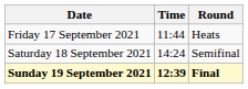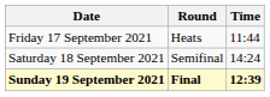 <table class="wikitable">
 <tr>
 <th>Date</th>
+<th>Round</th>
 <th>Time</th>
-<th>Round</th>
 </tr>
 <tr>
 <td>Friday 17 September 2021</td>
+<td>Heats</td>
 <td>11:44</td>
-<td>Heats</td>
 </tr>
 <tr>
 <td>Saturday 18 September 2021</td>
+<td>Semifinal</td>
 <td>14:24</td>
-<td>Semifinal</td>
 </tr>
 <tr>
 <td style=background:lemonchiffon><strong>Sunday 19 September 2021</strong></td>
+<td style=background:lemonchiffon><strong>Final</strong></td>
 <td style=background:lemonchiffon><strong>12:39</strong></td>
-<td style=background:lemonchiffon><strong>Final</strong></td>
 </tr>
 </table>
